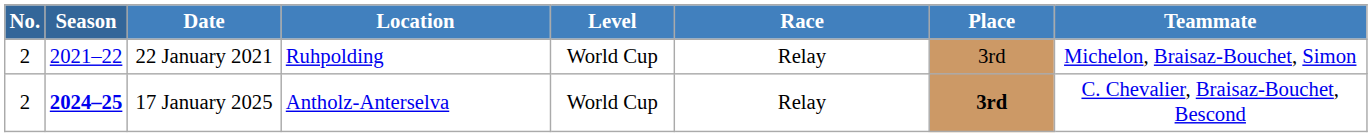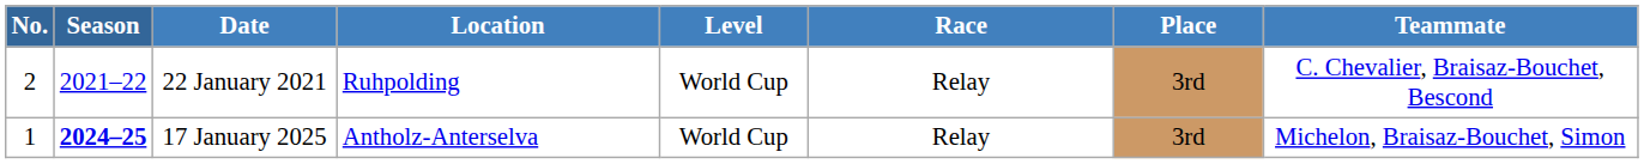 <table class="wikitable sortable" style="font-size:90%; text-align:center; border:grey solid 1px; border-collapse:collapse; background:#ffffff;">
 <tr style="background:#efefef;">
 <th style="background-color:#369; color:white;">No.</th>
 <th style="background-color:#369; color:white;">Season</th>
 <th style="background-color:#4180be; color:white; width:100px;">Date</th>
 <th style="background-color:#4180be; color:white; width:180px;">Location</th>
 <th style="background-color:#4180be; color:white; width:80px;">Level</th>
 <th style="background-color:#4180be; color:white; width:170px;">Race</th>
 <th style="background-color:#4180be; color:white; width:80px;">Place</th>
 <th style="background-color:#4180be; color:white; width:210px;">Teammate</th>
 </tr>
 <tr>
 <td>2</td>
 <td><a href='#'>2021–22</a></td>
 <td>22 January 2021</td>
 <td align=left> <a href='#'>Ruhpolding</a></td>
 <td>World Cup</td>
 <td>Relay</td>
 <td align=center bgcolor="cc9966">3rd</td>
-<td><a href='#'>Michelon</a>, <a href='#'>Braisaz-Bouchet</a>, <a href='#'>Simon</a></td>
+<td><a href='#'>C. Chevalier</a>, <a href='#'>Braisaz-Bouchet</a>, <a href='#'>Bescond</a></td>
 </tr>
 <tr>
-<td>2</td>
+<td>1</td>
 <td><strong><a href='#'>2024–25</a></strong></td>
 <td>17 January 2025</td>
 <td align=left> <a href='#'>Antholz-Anterselva</a></td>
 <td>World Cup</td>
 <td>Relay</td>
-<td align=center bgcolor="cc9966"><strong>3rd</strong></td>
-<td><a href='#'>C. Chevalier</a>, <a href='#'>Braisaz-Bouchet</a>, <a href='#'>Bescond</a></td>
+<td align=center bgcolor="cc9966">3rd</td>
+<td><a href='#'>Michelon</a>, <a href='#'>Braisaz-Bouchet</a>, <a href='#'>Simon</a></td>
 </tr>
 </table>
